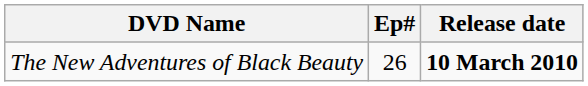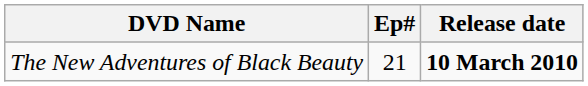 <table class="wikitable">
 <tr>
 <th>DVD Name</th>
 <th>Ep#</th>
 <th>Release date</th>
 </tr>
 <tr>
 <td><em>The New Adventures of Black Beauty</em></td>
-<td style="text-align:center;">26</td>
+<td style="text-align:center;">21</td>
 <td><strong>10 March 2010</strong></td>
 </tr>
 </table>
